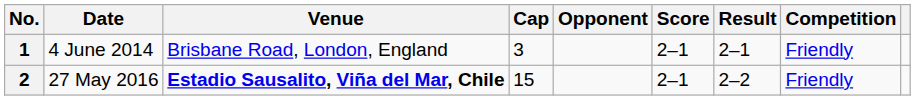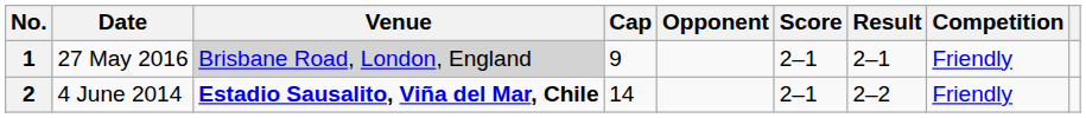 <table class="wikitable plainrowheaders sortable">
 <tr>
 <th scope=col>No.</th>
 <th scope=col data-sort-type=date>Date</th>
 <th scope=col>Venue</th>
 <th scope=col>Cap</th>
 <th scope=col>Opponent</th>
 <th scope=col>Score</th>
 <th scope=col>Result</th>
 <th scope=col>Competition</th>
 <th scope=col></th>
 </tr>
 <tr>
 <th scope=row>1</th>
-<td>4 June 2014</td>
-<td><a href='#'>Brisbane Road</a>, <a href='#'>London</a>, England</td>
-<td>3</td>
+<td>27 May 2016</td>
+<td style="background: lightgrey;"><a href='#'>Brisbane Road</a>, <a href='#'>London</a>, England</td>
+<td>9</td>
 <td></td>
 <td>2–1</td>
 <td>2–1</td>
 <td><a href='#'>Friendly</a></td>
 <td></td>
 </tr>
 <tr>
 <th scope=row>2</th>
-<td>27 May 2016</td>
+<td>4 June 2014</td>
 <td><strong><a href='#'>Estadio Sausalito</a>, <a href='#'>Viña del Mar</a>, Chile</strong></td>
-<td>15</td>
+<td>14</td>
 <td></td>
 <td>2–1</td>
 <td>2–2</td>
 <td><a href='#'>Friendly</a></td>
 <td></td>
 </tr>
 </table>
